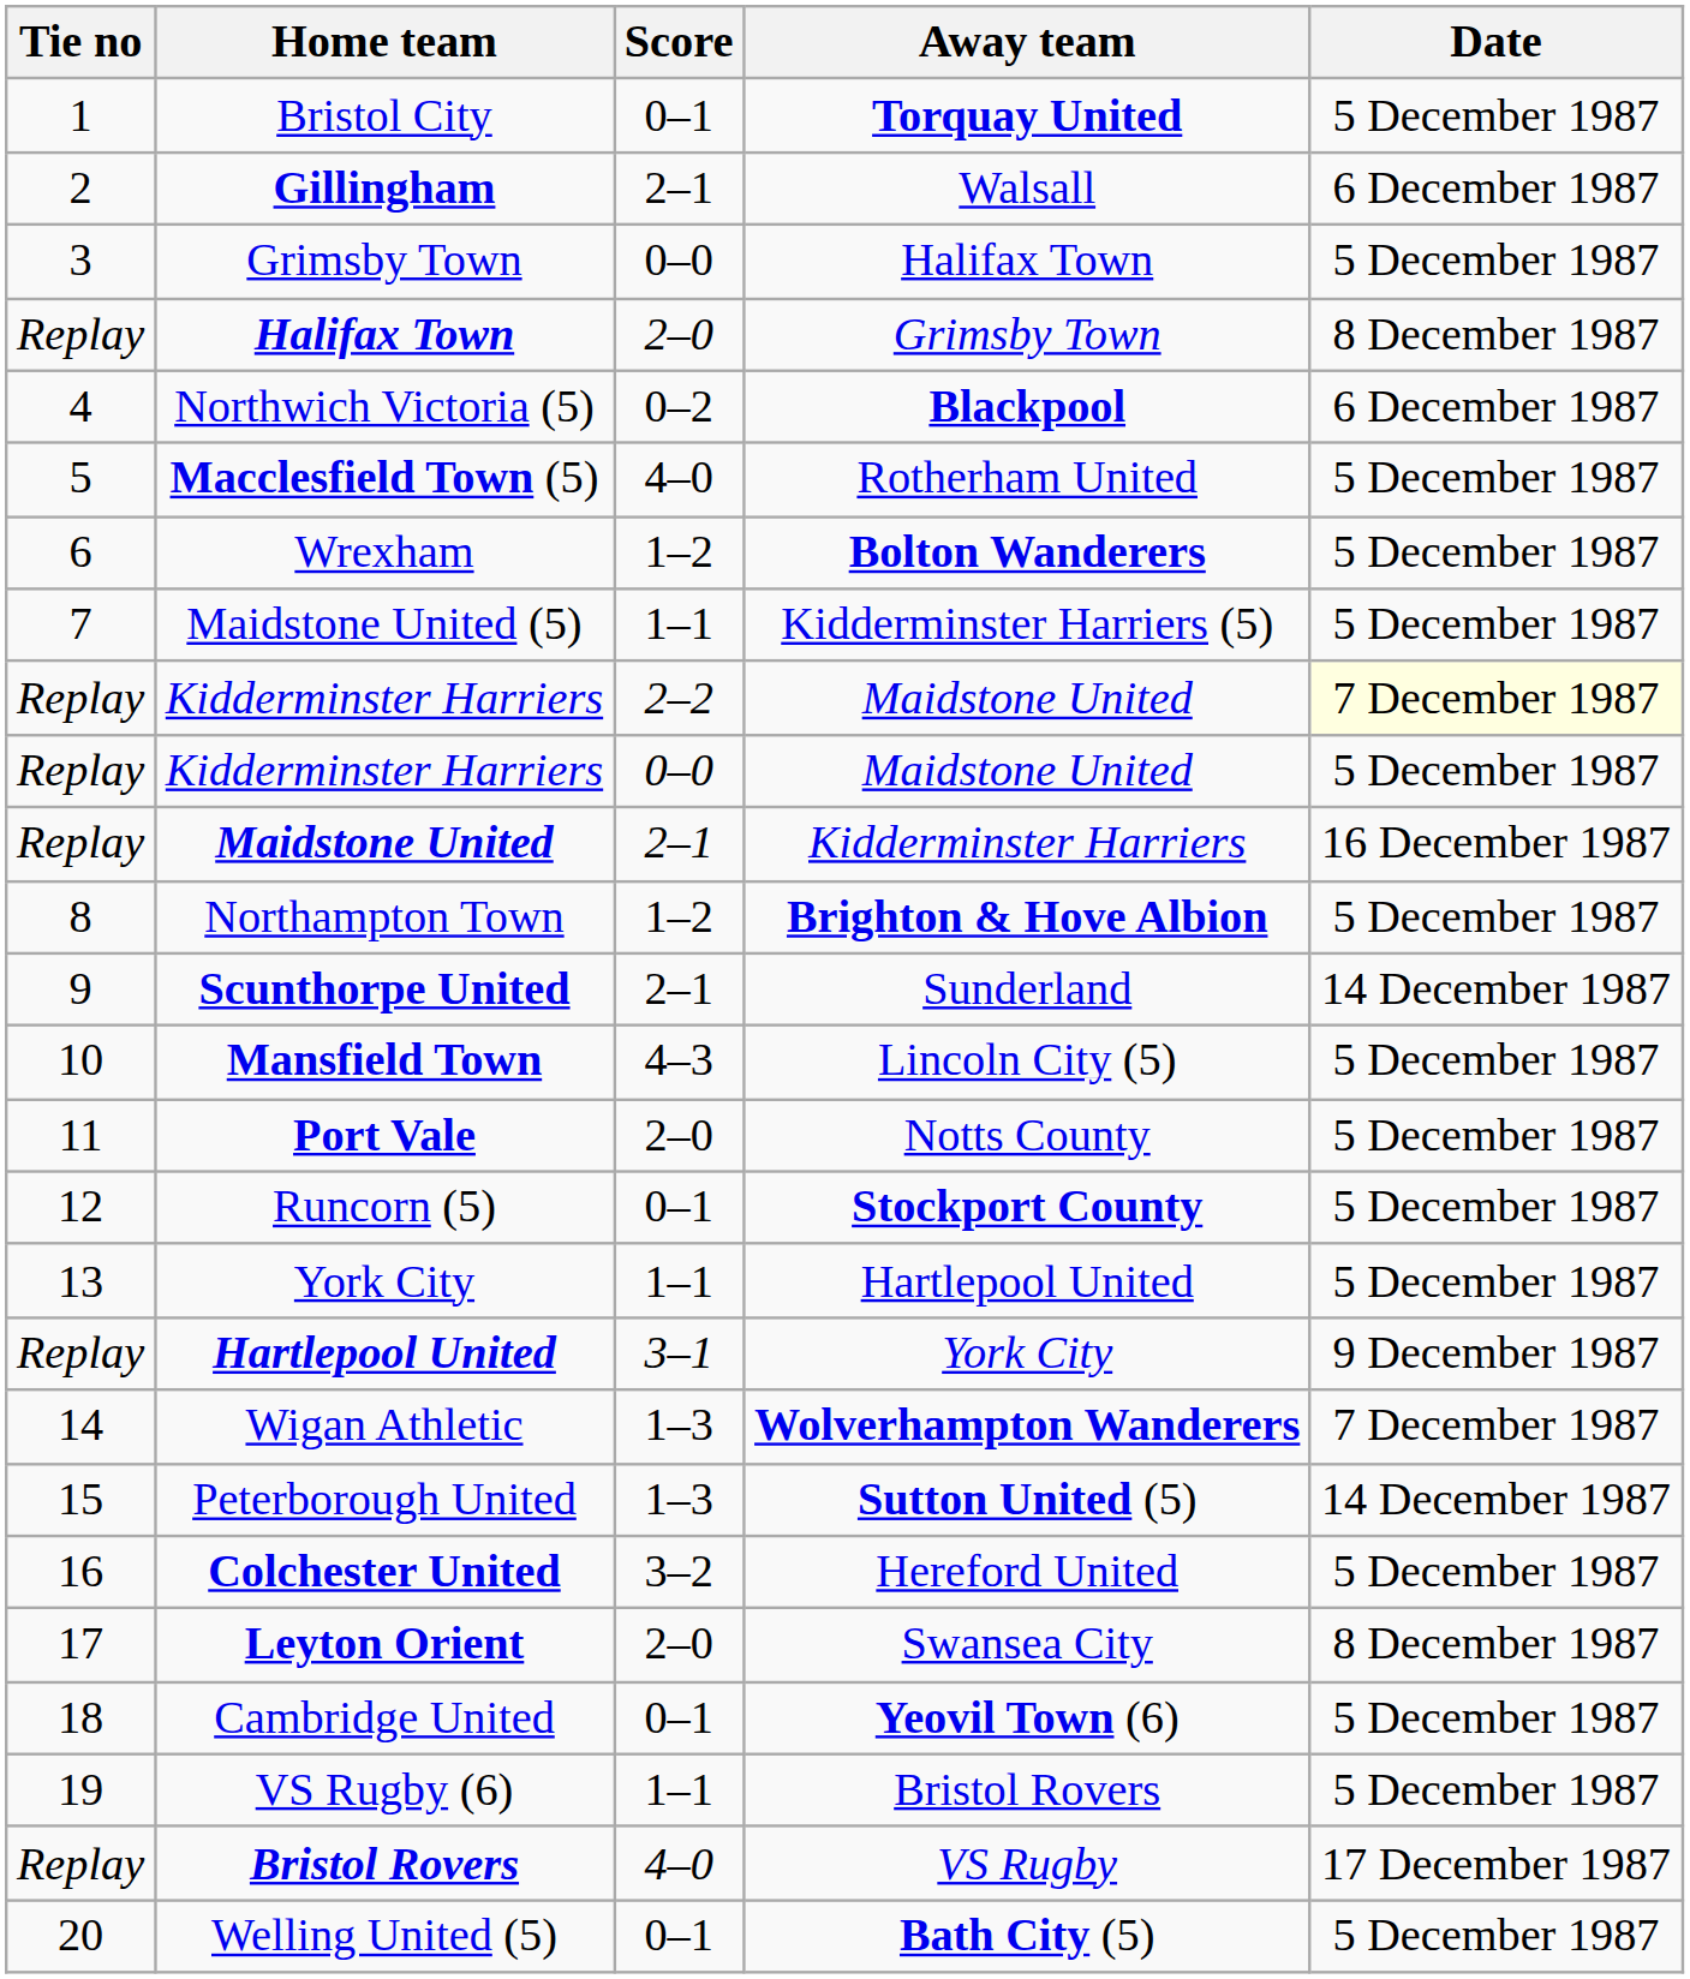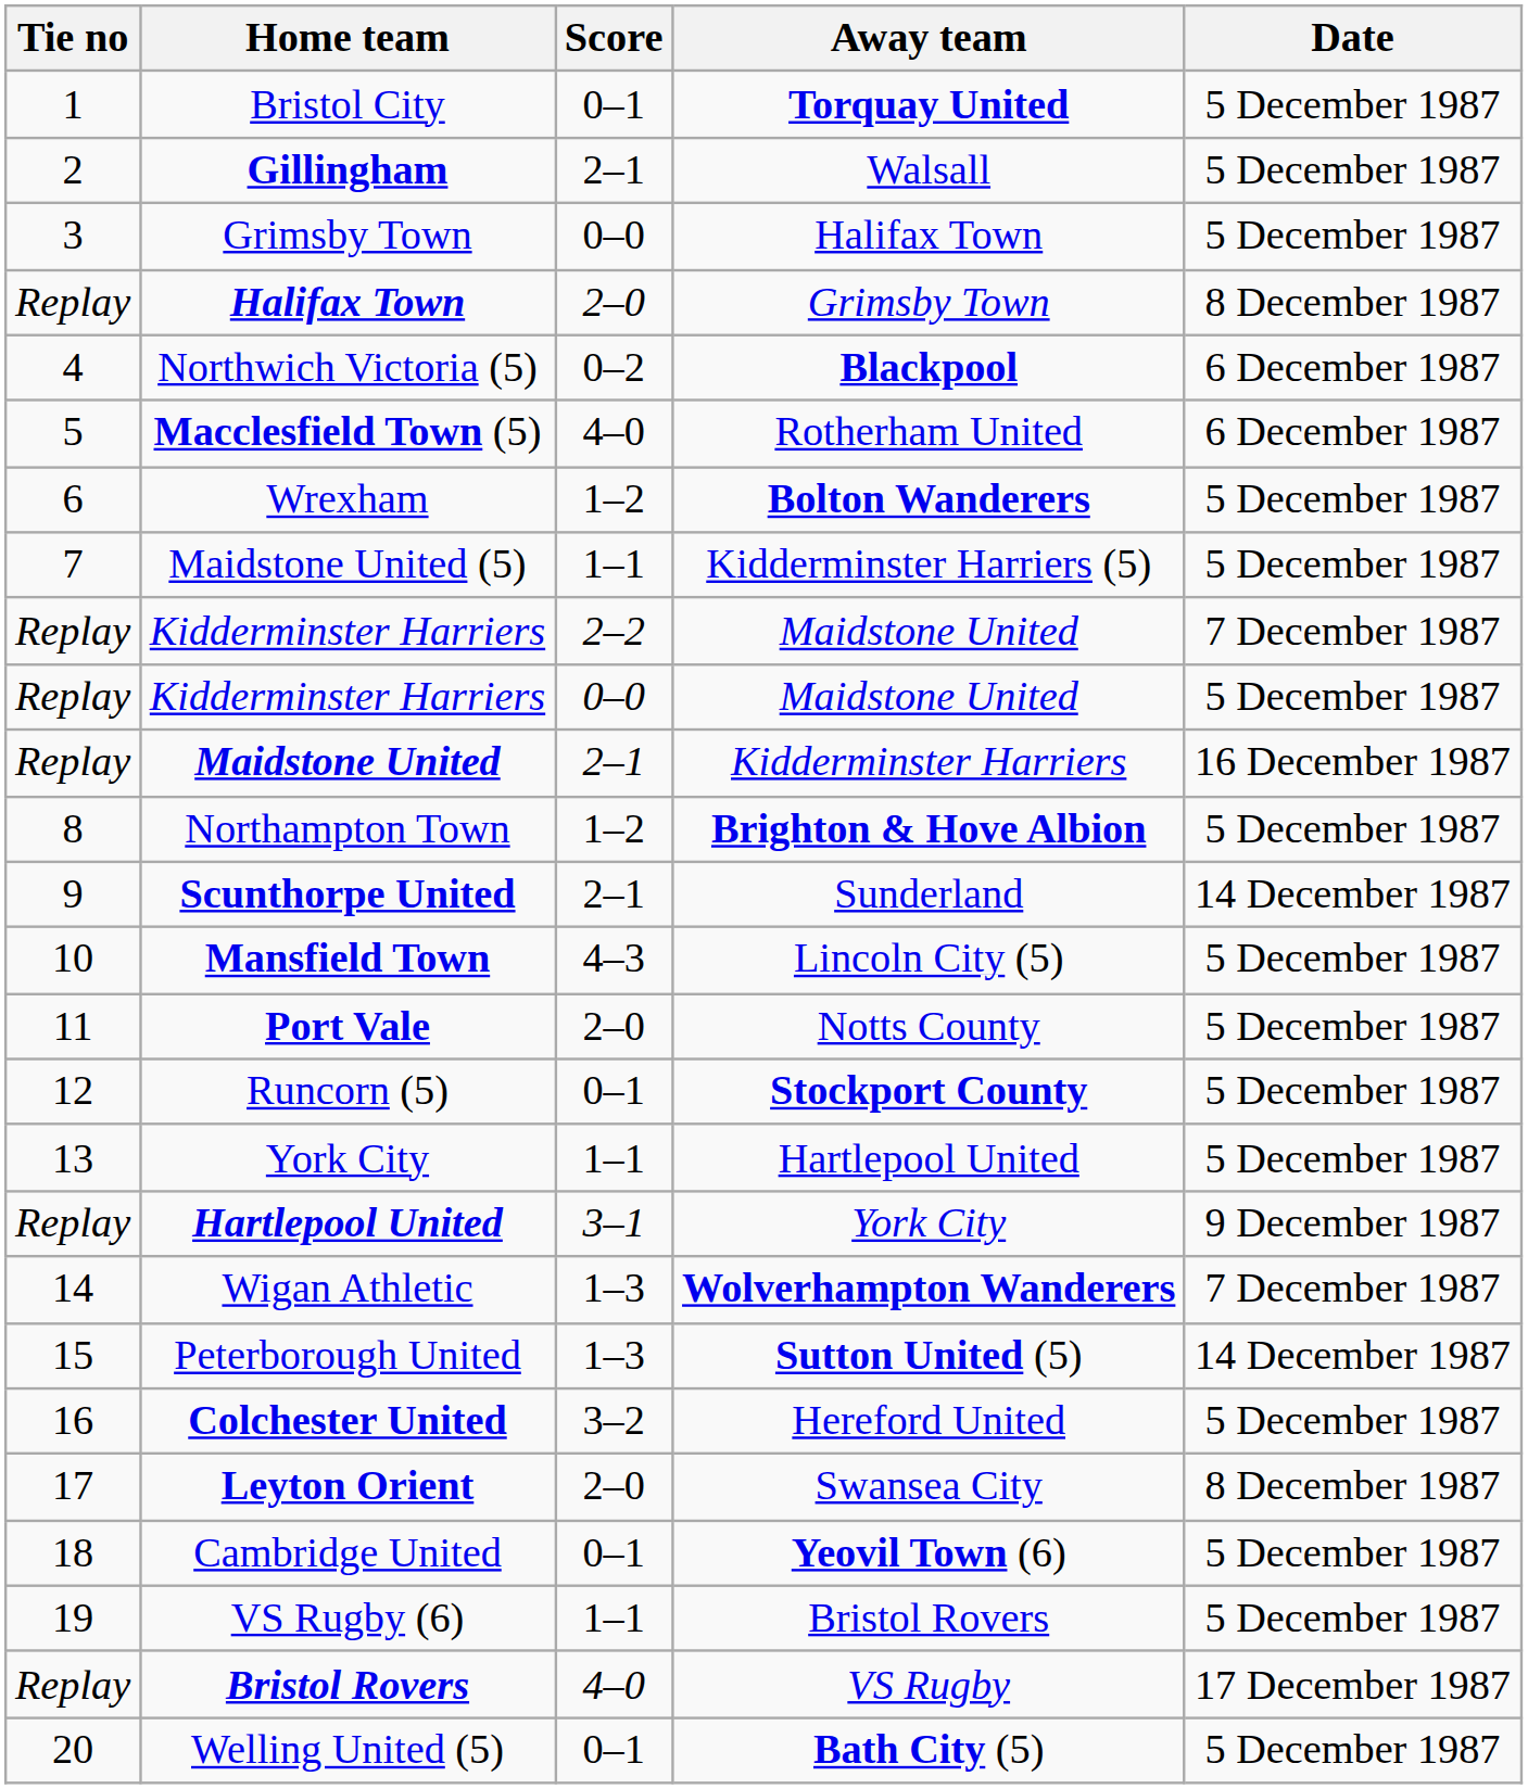 <table class="wikitable" style="text-align: center">
 <tr>
 <th>Tie no</th>
 <th>Home team</th>
 <th>Score</th>
 <th>Away team</th>
 <th>Date</th>
 </tr>
 <tr>
 <td>1</td>
 <td><a href='#'>Bristol City</a></td>
 <td>0–1</td>
 <td><strong><a href='#'>Torquay United</a></strong></td>
 <td>5 December 1987</td>
 </tr>
 <tr>
 <td>2</td>
 <td><strong><a href='#'>Gillingham</a></strong></td>
 <td>2–1</td>
 <td><a href='#'>Walsall</a></td>
-<td>6 December 1987</td>
+<td>5 December 1987</td>
 </tr>
 <tr>
 <td>3</td>
 <td><a href='#'>Grimsby Town</a></td>
 <td>0–0</td>
 <td><a href='#'>Halifax Town</a></td>
 <td>5 December 1987</td>
 </tr>
 <tr>
 <td><em>Replay</em></td>
 <td><strong><em><a href='#'>Halifax Town</a></em></strong></td>
 <td><em>2–0</em></td>
 <td><em><a href='#'>Grimsby Town</a></em></td>
 <td>8 December 1987</td>
 </tr>
 <tr>
 <td>4</td>
 <td><a href='#'>Northwich Victoria</a> (5)</td>
 <td>0–2</td>
 <td><strong><a href='#'>Blackpool</a></strong></td>
 <td>6 December 1987</td>
 </tr>
 <tr>
 <td>5</td>
 <td><strong><a href='#'>Macclesfield Town</a></strong> (5)</td>
 <td>4–0</td>
 <td><a href='#'>Rotherham United</a></td>
-<td>5 December 1987</td>
+<td>6 December 1987</td>
 </tr>
 <tr>
 <td>6</td>
 <td><a href='#'>Wrexham</a></td>
 <td>1–2</td>
 <td><strong><a href='#'>Bolton Wanderers</a></strong></td>
 <td>5 December 1987</td>
 </tr>
 <tr>
 <td>7</td>
 <td><a href='#'>Maidstone United</a> (5)</td>
 <td>1–1</td>
 <td><a href='#'>Kidderminster Harriers</a> (5)</td>
 <td>5 December 1987</td>
 </tr>
 <tr>
 <td><em>Replay</em></td>
 <td><em><a href='#'>Kidderminster Harriers</a></em></td>
 <td><em>2–2</em></td>
 <td><em><a href='#'>Maidstone United</a></em></td>
-<td style="background: lightyellow;">7 December 1987</td>
+<td>7 December 1987</td>
 </tr>
 <tr>
 <td><em>Replay</em></td>
 <td><em><a href='#'>Kidderminster Harriers</a></em></td>
 <td><em>0–0</em></td>
 <td><em><a href='#'>Maidstone United</a></em></td>
 <td>5 December 1987</td>
 </tr>
 <tr>
 <td><em>Replay</em></td>
 <td><strong><em><a href='#'>Maidstone United</a></em></strong></td>
 <td><em>2–1</em></td>
 <td><em><a href='#'>Kidderminster Harriers</a></em></td>
 <td>16 December 1987</td>
 </tr>
 <tr>
 <td>8</td>
 <td><a href='#'>Northampton Town</a></td>
 <td>1–2</td>
 <td><strong><a href='#'>Brighton & Hove Albion</a></strong></td>
 <td>5 December 1987</td>
 </tr>
 <tr>
 <td>9</td>
 <td><strong><a href='#'>Scunthorpe United</a></strong></td>
 <td>2–1</td>
 <td><a href='#'>Sunderland</a></td>
 <td>14 December 1987</td>
 </tr>
 <tr>
 <td>10</td>
 <td><strong><a href='#'>Mansfield Town</a></strong></td>
 <td>4–3</td>
 <td><a href='#'>Lincoln City</a> (5)</td>
 <td>5 December 1987</td>
 </tr>
 <tr>
 <td>11</td>
 <td><strong><a href='#'>Port Vale</a></strong></td>
 <td>2–0</td>
 <td><a href='#'>Notts County</a></td>
 <td>5 December 1987</td>
 </tr>
 <tr>
 <td>12</td>
 <td><a href='#'>Runcorn</a> (5)</td>
 <td>0–1</td>
 <td><strong><a href='#'>Stockport County</a></strong></td>
 <td>5 December 1987</td>
 </tr>
 <tr>
 <td>13</td>
 <td><a href='#'>York City</a></td>
 <td>1–1</td>
 <td><a href='#'>Hartlepool United</a></td>
 <td>5 December 1987</td>
 </tr>
 <tr>
 <td><em>Replay</em></td>
 <td><strong><em><a href='#'>Hartlepool United</a></em></strong></td>
 <td><em>3–1</em></td>
 <td><em><a href='#'>York City</a></em></td>
 <td>9 December 1987</td>
 </tr>
 <tr>
 <td>14</td>
 <td><a href='#'>Wigan Athletic</a></td>
 <td>1–3</td>
 <td><strong><a href='#'>Wolverhampton Wanderers</a></strong></td>
 <td>7 December 1987</td>
 </tr>
 <tr>
 <td>15</td>
 <td><a href='#'>Peterborough United</a></td>
 <td>1–3</td>
 <td><strong><a href='#'>Sutton United</a></strong> (5)</td>
 <td>14 December 1987</td>
 </tr>
 <tr>
 <td>16</td>
 <td><strong><a href='#'>Colchester United</a></strong></td>
 <td>3–2</td>
 <td><a href='#'>Hereford United</a></td>
 <td>5 December 1987</td>
 </tr>
 <tr>
 <td>17</td>
 <td><strong><a href='#'>Leyton Orient</a></strong></td>
 <td>2–0</td>
 <td><a href='#'>Swansea City</a></td>
 <td>8 December 1987</td>
 </tr>
 <tr>
 <td>18</td>
 <td><a href='#'>Cambridge United</a></td>
 <td>0–1</td>
 <td><strong><a href='#'>Yeovil Town</a></strong> (6)</td>
 <td>5 December 1987</td>
 </tr>
 <tr>
 <td>19</td>
 <td><a href='#'>VS Rugby</a> (6)</td>
 <td>1–1</td>
 <td><a href='#'>Bristol Rovers</a></td>
 <td>5 December 1987</td>
 </tr>
 <tr>
 <td><em>Replay</em></td>
 <td><strong><em><a href='#'>Bristol Rovers</a></em></strong></td>
 <td><em>4–0</em></td>
 <td><em><a href='#'>VS Rugby</a></em></td>
 <td>17 December 1987</td>
 </tr>
 <tr>
 <td>20</td>
 <td><a href='#'>Welling United</a> (5)</td>
 <td>0–1</td>
 <td><strong><a href='#'>Bath City</a></strong> (5)</td>
 <td>5 December 1987</td>
 </tr>
 </table>
